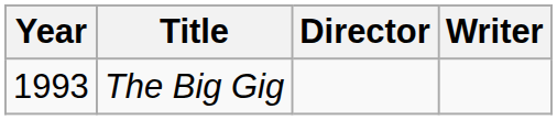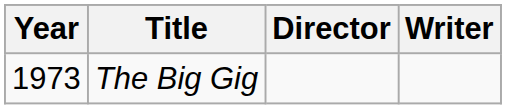 <table class="wikitable">
 <tr>
 <th>Year</th>
 <th>Title</th>
 <th>Director</th>
 <th>Writer</th>
 </tr>
 <tr>
-<td>1993</td>
+<td>1973</td>
 <td><em>The Big Gig</em></td>
 <td></td>
 <td></td>
 </tr>
 </table>
